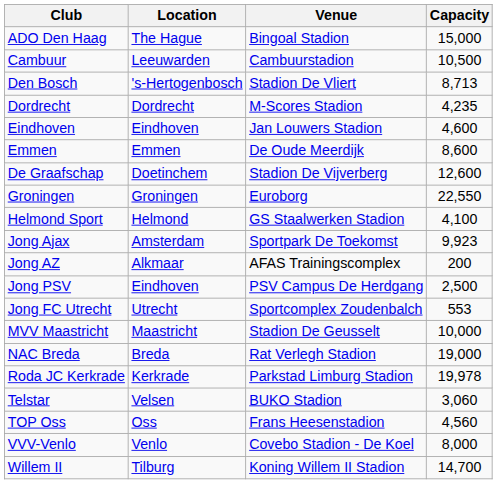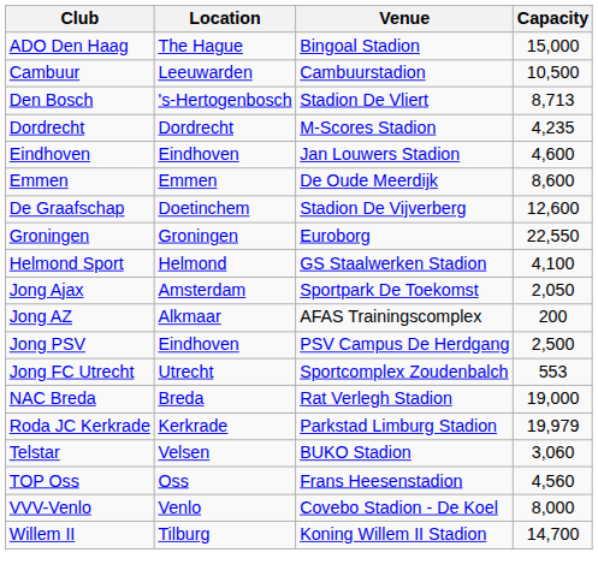 <table class="wikitable sortable">
 <tr>
 <th>Club</th>
 <th>Location</th>
 <th>Venue</th>
 <th>Capacity</th>
 </tr>
 <tr>
 <td><a href='#'>ADO Den Haag</a></td>
 <td><a href='#'>The Hague</a></td>
 <td><a href='#'>Bingoal Stadion</a></td>
 <td style="text-align: center;">15,000</td>
 </tr>
 <tr>
 <td><a href='#'>Cambuur</a></td>
 <td><a href='#'>Leeuwarden</a></td>
 <td><a href='#'>Cambuurstadion</a></td>
 <td style="text-align: center;">10,500</td>
 </tr>
 <tr>
 <td><a href='#'>Den Bosch</a></td>
 <td><a href='#'>'s-Hertogenbosch</a></td>
 <td><a href='#'>Stadion De Vliert</a></td>
 <td style="text-align: center;">8,713</td>
 </tr>
 <tr>
 <td><a href='#'>Dordrecht</a></td>
 <td><a href='#'>Dordrecht</a></td>
 <td><a href='#'>M-Scores Stadion</a></td>
 <td style="text-align: center;">4,235</td>
 </tr>
 <tr>
 <td><a href='#'>Eindhoven</a></td>
 <td><a href='#'>Eindhoven</a></td>
 <td><a href='#'>Jan Louwers Stadion</a></td>
 <td style="text-align: center;">4,600</td>
 </tr>
 <tr>
 <td><a href='#'>Emmen</a></td>
 <td><a href='#'>Emmen</a></td>
 <td><a href='#'>De Oude Meerdijk</a></td>
 <td style="text-align: center;">8,600</td>
 </tr>
 <tr>
 <td><a href='#'>De Graafschap</a></td>
 <td><a href='#'>Doetinchem</a></td>
 <td><a href='#'>Stadion De Vijverberg</a></td>
 <td style="text-align: center;">12,600</td>
 </tr>
 <tr>
 <td><a href='#'>Groningen</a></td>
 <td><a href='#'>Groningen</a></td>
 <td><a href='#'>Euroborg</a></td>
 <td style="text-align: center;">22,550</td>
 </tr>
 <tr>
 <td><a href='#'>Helmond Sport</a></td>
 <td><a href='#'>Helmond</a></td>
 <td><a href='#'>GS Staalwerken Stadion</a></td>
 <td style="text-align: center;">4,100</td>
 </tr>
 <tr>
 <td><a href='#'>Jong Ajax</a></td>
 <td><a href='#'>Amsterdam</a></td>
 <td><a href='#'>Sportpark De Toekomst</a></td>
-<td style="text-align: center;">9,923</td>
+<td style="text-align: center;">2,050</td>
 </tr>
 <tr>
 <td><a href='#'>Jong AZ</a></td>
 <td><a href='#'>Alkmaar</a></td>
 <td>AFAS Trainingscomplex</td>
 <td style="text-align: center;">200</td>
 </tr>
 <tr>
 <td><a href='#'>Jong PSV</a></td>
 <td><a href='#'>Eindhoven</a></td>
 <td><a href='#'>PSV Campus De Herdgang</a></td>
 <td style="text-align: center;">2,500</td>
 </tr>
 <tr>
 <td><a href='#'>Jong FC Utrecht</a></td>
 <td><a href='#'>Utrecht</a></td>
 <td><a href='#'>Sportcomplex Zoudenbalch</a></td>
 <td style="text-align: center;">553</td>
 </tr>
 <tr>
-<td><a href='#'>MVV Maastricht</a></td>
-<td><a href='#'>Maastricht</a></td>
-<td><a href='#'>Stadion De Geusselt</a></td>
-<td style="text-align: center;">10,000</td>
-</tr>
-<tr>
 <td><a href='#'>NAC Breda</a></td>
 <td><a href='#'>Breda</a></td>
 <td><a href='#'>Rat Verlegh Stadion</a></td>
 <td style="text-align: center;">19,000</td>
 </tr>
 <tr>
 <td><a href='#'>Roda JC Kerkrade</a></td>
 <td><a href='#'>Kerkrade</a></td>
 <td><a href='#'>Parkstad Limburg Stadion</a></td>
-<td style="text-align: center;">19,978</td>
+<td style="text-align: center;">19,979</td>
 </tr>
 <tr>
 <td><a href='#'>Telstar</a></td>
 <td><a href='#'>Velsen</a></td>
 <td><a href='#'>BUKO Stadion</a></td>
 <td style="text-align: center;">3,060</td>
 </tr>
 <tr>
 <td><a href='#'>TOP Oss</a></td>
 <td><a href='#'>Oss</a></td>
 <td><a href='#'>Frans Heesenstadion</a></td>
 <td style="text-align: center;">4,560</td>
 </tr>
 <tr>
 <td><a href='#'>VVV-Venlo</a></td>
 <td><a href='#'>Venlo</a></td>
 <td><a href='#'>Covebo Stadion - De Koel</a></td>
 <td style="text-align: center;">8,000</td>
 </tr>
 <tr>
 <td><a href='#'>Willem II</a></td>
 <td><a href='#'>Tilburg</a></td>
 <td><a href='#'>Koning Willem II Stadion</a></td>
 <td style="text-align: center;">14,700</td>
 </tr>
 </table>
